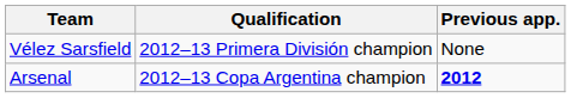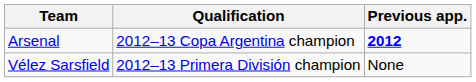 <table class="wikitable">
 <tr>
 <th>Team</th>
 <th>Qualification</th>
 <th>Previous app.</th>
 </tr>
 <tr>
+<td><a href='#'>Arsenal</a></td>
+<td><a href='#'>2012–13 Copa Argentina</a> champion</td>
+<td><strong><a href='#'>2012</a></strong></td>
+</tr>
+<tr>
 <td><a href='#'>Vélez Sarsfield</a></td>
 <td><a href='#'>2012–13 Primera División</a> champion</td>
 <td>None</td>
 </tr>
-<tr>
-<td><a href='#'>Arsenal</a></td>
-<td><a href='#'>2012–13 Copa Argentina</a> champion</td>
-<td><strong><a href='#'>2012</a></strong></td>
-</tr>
 </table>
